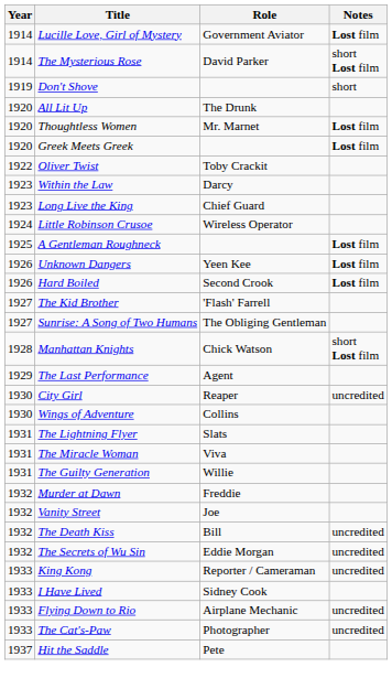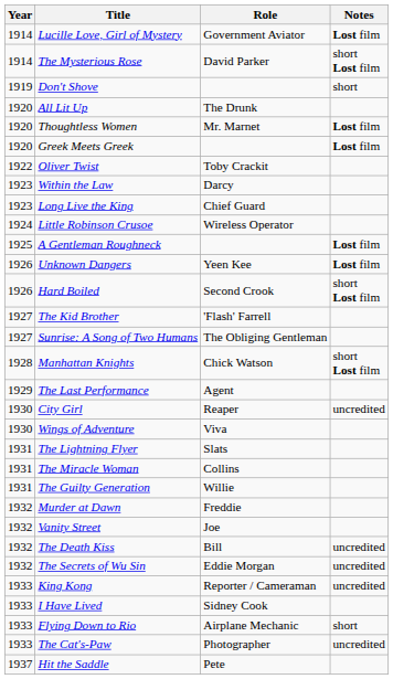 <table class="wikitable">
 <tr>
 <th>Year</th>
 <th>Title</th>
 <th>Role</th>
 <th>Notes</th>
 </tr>
 <tr>
 <td>1914</td>
 <td><em><a href='#'>Lucille Love, Girl of Mystery</a></em></td>
 <td>Government Aviator</td>
 <td><strong>Lost</strong> film</td>
 </tr>
 <tr>
 <td>1914</td>
 <td><em><a href='#'>The Mysterious Rose</a></em></td>
 <td>David Parker</td>
 <td>short <br> <strong>Lost</strong> film</td>
 </tr>
 <tr>
 <td>1919</td>
 <td><em><a href='#'>Don't Shove</a></em></td>
 <td></td>
 <td>short</td>
 </tr>
 <tr>
 <td>1920</td>
 <td><em><a href='#'>All Lit Up</a></em></td>
 <td>The Drunk</td>
 <td></td>
 </tr>
 <tr>
 <td>1920</td>
 <td><em>Thoughtless Women</em></td>
 <td>Mr. Marnet</td>
 <td><strong>Lost</strong> film</td>
 </tr>
 <tr>
 <td>1920</td>
 <td><em>Greek Meets Greek</em></td>
 <td></td>
 <td><strong>Lost</strong> film</td>
 </tr>
 <tr>
 <td>1922</td>
 <td><em><a href='#'>Oliver Twist</a></em></td>
 <td>Toby Crackit</td>
 <td></td>
 </tr>
 <tr>
 <td>1923</td>
 <td><em><a href='#'>Within the Law</a></em></td>
 <td>Darcy</td>
 <td></td>
 </tr>
 <tr>
 <td>1923</td>
 <td><em><a href='#'>Long Live the King</a></em></td>
 <td>Chief Guard</td>
 <td></td>
 </tr>
 <tr>
 <td>1924</td>
 <td><em><a href='#'>Little Robinson Crusoe</a></em></td>
 <td>Wireless Operator</td>
 <td></td>
 </tr>
 <tr>
 <td>1925</td>
 <td><em><a href='#'>A Gentleman Roughneck</a></em></td>
 <td></td>
 <td><strong>Lost</strong> film</td>
 </tr>
 <tr>
 <td>1926</td>
 <td><em><a href='#'>Unknown Dangers</a></em></td>
 <td>Yeen Kee</td>
 <td><strong>Lost</strong> film</td>
 </tr>
 <tr>
 <td>1926</td>
 <td><em><a href='#'>Hard Boiled</a></em></td>
 <td>Second Crook</td>
-<td><strong>Lost</strong> film</td>
+<td>short <br> <strong>Lost</strong> film</td>
 </tr>
 <tr>
 <td>1927</td>
 <td><em><a href='#'>The Kid Brother</a></em></td>
 <td>'Flash' Farrell</td>
 <td></td>
 </tr>
 <tr>
 <td>1927</td>
 <td><em><a href='#'>Sunrise: A Song of Two Humans</a></em></td>
 <td>The Obliging Gentleman</td>
 <td></td>
 </tr>
 <tr>
 <td>1928</td>
 <td><em><a href='#'>Manhattan Knights</a></em></td>
 <td>Chick Watson</td>
 <td>short <br> <strong>Lost</strong> film</td>
 </tr>
 <tr>
 <td>1929</td>
 <td><em><a href='#'>The Last Performance</a></em></td>
 <td>Agent</td>
 <td></td>
 </tr>
 <tr>
 <td>1930</td>
 <td><em><a href='#'>City Girl</a></em></td>
 <td>Reaper</td>
 <td>uncredited</td>
 </tr>
 <tr>
 <td>1930</td>
 <td><em><a href='#'>Wings of Adventure</a></em></td>
-<td>Collins</td>
+<td>Viva</td>
 <td></td>
 </tr>
 <tr>
 <td>1931</td>
 <td><em><a href='#'>The Lightning Flyer</a></em></td>
 <td>Slats</td>
 <td></td>
 </tr>
 <tr>
 <td>1931</td>
 <td><em><a href='#'>The Miracle Woman</a></em></td>
-<td>Viva</td>
+<td>Collins</td>
 <td></td>
 </tr>
 <tr>
 <td>1931</td>
 <td><em><a href='#'>The Guilty Generation</a></em></td>
 <td>Willie</td>
 <td></td>
 </tr>
 <tr>
 <td>1932</td>
 <td><em><a href='#'>Murder at Dawn</a></em></td>
 <td>Freddie</td>
 <td></td>
 </tr>
 <tr>
 <td>1932</td>
 <td><em><a href='#'>Vanity Street</a></em></td>
 <td>Joe</td>
 <td></td>
 </tr>
 <tr>
 <td>1932</td>
 <td><em><a href='#'>The Death Kiss</a></em></td>
 <td>Bill</td>
 <td>uncredited</td>
 </tr>
 <tr>
 <td>1932</td>
 <td><em><a href='#'>The Secrets of Wu Sin</a></em></td>
 <td>Eddie Morgan</td>
 <td>uncredited</td>
 </tr>
 <tr>
 <td>1933</td>
 <td><em><a href='#'>King Kong</a></em></td>
 <td>Reporter / Cameraman</td>
 <td>uncredited</td>
 </tr>
 <tr>
 <td>1933</td>
 <td><em><a href='#'>I Have Lived</a></em></td>
 <td>Sidney Cook</td>
 <td></td>
 </tr>
 <tr>
 <td>1933</td>
 <td><em><a href='#'>Flying Down to Rio</a></em></td>
 <td>Airplane Mechanic</td>
-<td>uncredited</td>
+<td>short</td>
 </tr>
 <tr>
 <td>1933</td>
 <td><em><a href='#'>The Cat's-Paw</a></em></td>
 <td>Photographer</td>
 <td>uncredited</td>
 </tr>
 <tr>
 <td>1937</td>
 <td><em><a href='#'>Hit the Saddle</a></em></td>
 <td>Pete</td>
 <td></td>
 </tr>
 </table>
